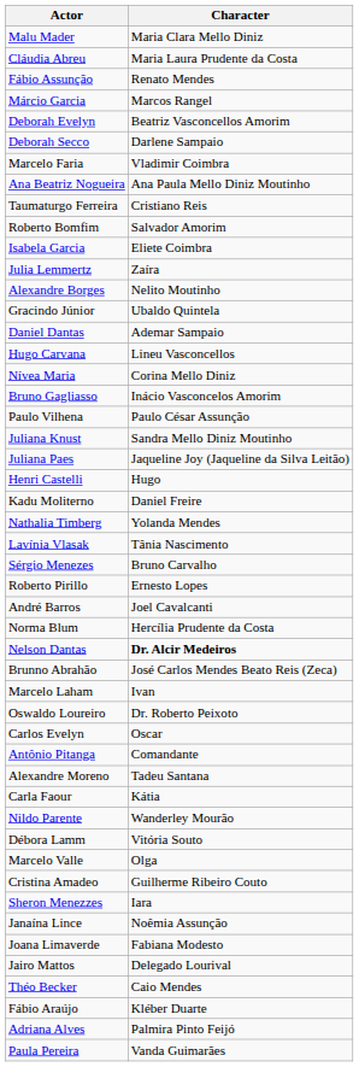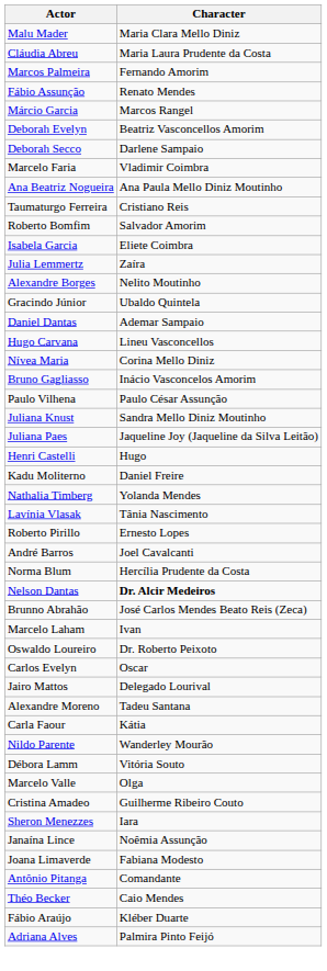 <table class="wikitable sortable">
 <tr>
 <th>Actor</th>
 <th>Character</th>
 </tr>
 <tr>
 <td><a href='#'>Malu Mader</a></td>
 <td>Maria Clara Mello Diniz</td>
 </tr>
 <tr>
 <td><a href='#'>Cláudia Abreu</a></td>
 <td>Maria Laura Prudente da Costa</td>
+</tr>
+<tr>
+<td><a href='#'>Marcos Palmeira</a></td>
+<td>Fernando Amorim</td>
 </tr>
 <tr>
 <td><a href='#'>Fábio Assunção</a></td>
 <td>Renato Mendes</td>
 </tr>
 <tr>
 <td><a href='#'>Márcio Garcia</a></td>
 <td>Marcos Rangel</td>
 </tr>
 <tr>
 <td><a href='#'>Deborah Evelyn</a></td>
 <td>Beatriz Vasconcellos Amorim</td>
 </tr>
 <tr>
 <td><a href='#'>Deborah Secco</a></td>
 <td>Darlene Sampaio</td>
 </tr>
 <tr>
 <td>Marcelo Faria</td>
 <td>Vladimir Coimbra</td>
 </tr>
 <tr>
 <td><a href='#'>Ana Beatriz Nogueira</a></td>
 <td>Ana Paula Mello Diniz Moutinho</td>
 </tr>
 <tr>
 <td>Taumaturgo Ferreira</td>
 <td>Cristiano Reis</td>
 </tr>
 <tr>
 <td>Roberto Bomfim</td>
 <td>Salvador Amorim</td>
 </tr>
 <tr>
 <td><a href='#'>Isabela Garcia</a></td>
 <td>Eliete Coimbra</td>
 </tr>
 <tr>
 <td><a href='#'>Julia Lemmertz</a></td>
 <td>Zaíra</td>
 </tr>
 <tr>
 <td><a href='#'>Alexandre Borges</a></td>
 <td>Nelito Moutinho</td>
 </tr>
 <tr>
 <td>Gracindo Júnior</td>
 <td>Ubaldo Quintela</td>
 </tr>
 <tr>
 <td><a href='#'>Daniel Dantas</a></td>
 <td>Ademar Sampaio</td>
 </tr>
 <tr>
 <td><a href='#'>Hugo Carvana</a></td>
 <td>Lineu Vasconcellos</td>
 </tr>
 <tr>
 <td><a href='#'>Nívea Maria</a></td>
 <td>Corina Mello Diniz</td>
 </tr>
 <tr>
 <td><a href='#'>Bruno Gagliasso</a></td>
 <td>Inácio Vasconcelos Amorim</td>
 </tr>
 <tr>
 <td>Paulo Vilhena</td>
 <td>Paulo César Assunção</td>
 </tr>
 <tr>
 <td><a href='#'>Juliana Knust</a></td>
 <td>Sandra Mello Diniz Moutinho</td>
 </tr>
 <tr>
 <td><a href='#'>Juliana Paes</a></td>
 <td>Jaqueline Joy (Jaqueline da Silva Leitão)</td>
 </tr>
 <tr>
 <td><a href='#'>Henri Castelli</a></td>
 <td>Hugo</td>
 </tr>
 <tr>
 <td>Kadu Moliterno</td>
 <td>Daniel Freire</td>
 </tr>
 <tr>
 <td><a href='#'>Nathalia Timberg</a></td>
 <td>Yolanda Mendes</td>
 </tr>
 <tr>
 <td><a href='#'>Lavínia Vlasak</a></td>
 <td>Tânia Nascimento</td>
 </tr>
 <tr>
-<td><a href='#'>Sérgio Menezes</a></td>
-<td>Bruno Carvalho</td>
-</tr>
-<tr>
 <td>Roberto Pirillo</td>
 <td>Ernesto Lopes</td>
 </tr>
 <tr>
 <td>André Barros</td>
 <td>Joel Cavalcanti</td>
 </tr>
 <tr>
 <td>Norma Blum</td>
 <td>Hercília Prudente da Costa</td>
 </tr>
 <tr>
 <td><a href='#'>Nelson Dantas</a></td>
 <td><strong>Dr. Alcir Medeiros</strong></td>
 </tr>
 <tr>
 <td>Brunno Abrahão</td>
 <td>José Carlos Mendes Beato Reis (Zeca)</td>
 </tr>
 <tr>
 <td>Marcelo Laham</td>
 <td>Ivan</td>
 </tr>
 <tr>
 <td>Oswaldo Loureiro</td>
 <td>Dr. Roberto Peixoto</td>
 </tr>
 <tr>
 <td>Carlos Evelyn</td>
 <td>Oscar</td>
 </tr>
 <tr>
-<td><a href='#'>Antônio Pitanga</a></td>
-<td>Comandante</td>
+<td>Jairo Mattos</td>
+<td>Delegado Lourival</td>
 </tr>
 <tr>
 <td>Alexandre Moreno</td>
 <td>Tadeu Santana</td>
 </tr>
 <tr>
 <td>Carla Faour</td>
 <td>Kátia</td>
 </tr>
 <tr>
 <td><a href='#'>Nildo Parente</a></td>
 <td>Wanderley Mourão</td>
 </tr>
 <tr>
 <td>Débora Lamm</td>
 <td>Vitória Souto</td>
 </tr>
 <tr>
 <td>Marcelo Valle</td>
 <td>Olga</td>
 </tr>
 <tr>
 <td>Cristina Amadeo</td>
 <td>Guilherme Ribeiro Couto</td>
 </tr>
 <tr>
 <td><a href='#'>Sheron Menezzes</a></td>
 <td>Iara</td>
 </tr>
 <tr>
 <td>Janaína Lince</td>
 <td>Noêmia Assunção</td>
 </tr>
 <tr>
 <td>Joana Limaverde</td>
 <td>Fabiana Modesto</td>
 </tr>
 <tr>
-<td>Jairo Mattos</td>
-<td>Delegado Lourival</td>
+<td><a href='#'>Antônio Pitanga</a></td>
+<td>Comandante</td>
 </tr>
 <tr>
 <td><a href='#'>Théo Becker</a></td>
 <td>Caio Mendes</td>
 </tr>
 <tr>
 <td>Fábio Araújo</td>
 <td>Kléber Duarte</td>
 </tr>
 <tr>
 <td><a href='#'>Adriana Alves</a></td>
 <td>Palmira Pinto Feijó</td>
 </tr>
-<tr>
-<td><a href='#'>Paula Pereira</a></td>
-<td>Vanda Guimarães</td>
-</tr>
 </table>
